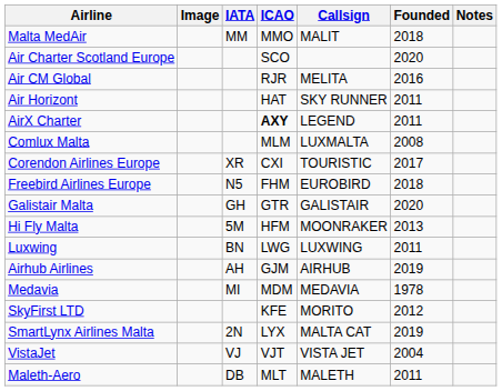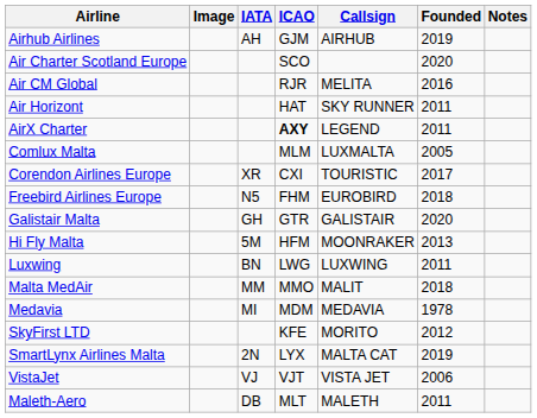 <table class="wikitable sortable">
 <tr valign="middle">
 <th>Airline</th>
 <th>Image</th>
 <th><a href='#'>IATA</a></th>
 <th><a href='#'>ICAO</a></th>
 <th><a href='#'>Callsign</a></th>
 <th>Founded</th>
 <th>Notes</th>
 </tr>
 <tr>
-<td><a href='#'>Malta MedAir</a></td>
+<td><a href='#'>Airhub Airlines</a></td>
 <td></td>
-<td>MM</td>
-<td>MMO</td>
-<td>MALIT</td>
-<td>2018</td>
+<td>AH</td>
+<td>GJM</td>
+<td>AIRHUB</td>
+<td>2019</td>
 <td></td>
 </tr>
 <tr>
 <td><a href='#'>Air Charter Scotland Europe</a></td>
 <td></td>
 <td></td>
 <td>SCO</td>
 <td></td>
 <td>2020</td>
 <td></td>
 </tr>
 <tr>
 <td><a href='#'>Air CM Global</a></td>
 <td></td>
 <td></td>
 <td>RJR</td>
 <td>MELITA</td>
 <td>2016</td>
 <td></td>
 </tr>
 <tr>
 <td><a href='#'>Air Horizont</a></td>
 <td></td>
 <td></td>
 <td>HAT</td>
 <td>SKY RUNNER</td>
 <td>2011</td>
 <td></td>
 </tr>
 <tr>
 <td><a href='#'>AirX Charter</a></td>
 <td></td>
 <td></td>
 <td><strong>AXY</strong></td>
 <td>LEGEND</td>
 <td>2011</td>
 <td></td>
 </tr>
 <tr>
 <td><a href='#'>Comlux Malta</a></td>
 <td></td>
 <td></td>
 <td>MLM</td>
 <td>LUXMALTA</td>
-<td>2008</td>
+<td>2005</td>
 <td></td>
 </tr>
 <tr>
 <td><a href='#'>Corendon Airlines Europe</a></td>
 <td></td>
 <td>XR</td>
 <td>CXI</td>
 <td>TOURISTIC</td>
 <td>2017</td>
 <td></td>
 </tr>
 <tr>
 <td><a href='#'>Freebird Airlines Europe</a></td>
 <td></td>
 <td>N5</td>
 <td>FHM</td>
 <td>EUROBIRD</td>
 <td>2018</td>
 <td></td>
 </tr>
 <tr>
 <td><a href='#'>Galistair Malta</a></td>
 <td></td>
 <td>GH</td>
 <td>GTR</td>
 <td>GALISTAIR</td>
 <td>2020</td>
 <td></td>
 </tr>
 <tr>
 <td><a href='#'>Hi Fly Malta</a></td>
 <td></td>
 <td>5M</td>
 <td>HFM</td>
 <td>MOONRAKER</td>
 <td>2013</td>
 <td></td>
 </tr>
 <tr>
 <td><a href='#'>Luxwing</a></td>
 <td></td>
 <td>BN</td>
 <td>LWG</td>
 <td>LUXWING</td>
 <td>2011</td>
 <td></td>
 </tr>
 <tr>
-<td><a href='#'>Airhub Airlines</a></td>
+<td><a href='#'>Malta MedAir</a></td>
 <td></td>
-<td>AH</td>
-<td>GJM</td>
-<td>AIRHUB</td>
-<td>2019</td>
+<td>MM</td>
+<td>MMO</td>
+<td>MALIT</td>
+<td>2018</td>
 <td></td>
 </tr>
 <tr>
 <td><a href='#'>Medavia</a></td>
 <td></td>
 <td>MI</td>
 <td>MDM</td>
 <td>MEDAVIA</td>
 <td>1978</td>
 <td></td>
 </tr>
 <tr>
 <td><a href='#'>SkyFirst LTD</a></td>
 <td></td>
 <td></td>
 <td>KFE</td>
 <td>MORITO</td>
 <td>2012</td>
 <td></td>
 </tr>
 <tr>
 <td><a href='#'>SmartLynx Airlines Malta</a></td>
 <td></td>
 <td>2N</td>
 <td>LYX</td>
 <td>MALTA CAT</td>
 <td>2019</td>
 <td></td>
 </tr>
 <tr>
 <td><a href='#'>VistaJet</a></td>
 <td></td>
 <td>VJ</td>
 <td>VJT</td>
 <td>VISTA JET</td>
-<td>2004</td>
+<td>2006</td>
 <td></td>
 </tr>
 <tr>
 <td><a href='#'>Maleth-Aero</a></td>
 <td></td>
 <td>DB</td>
 <td>MLT</td>
 <td>MALETH</td>
 <td>2011</td>
 <td></td>
 </tr>
 </table>
